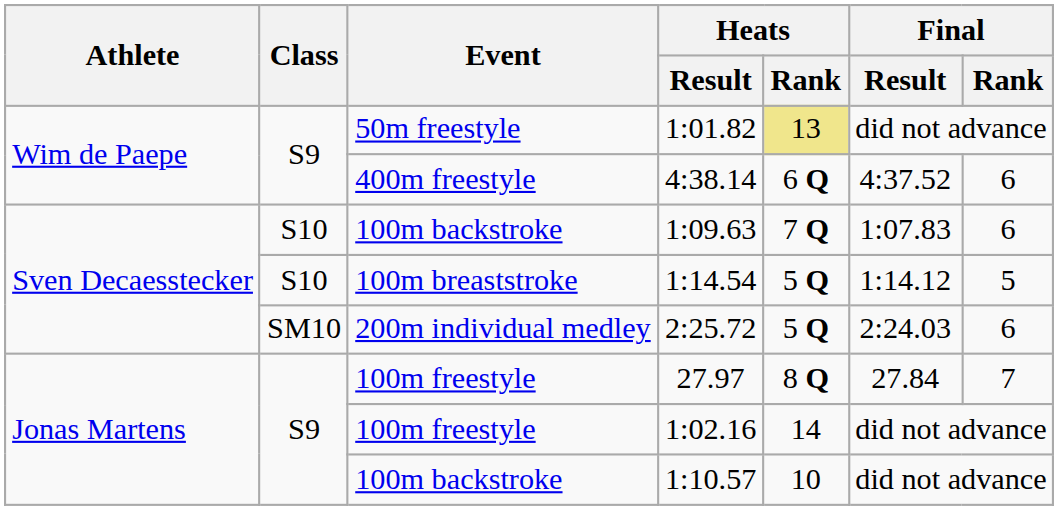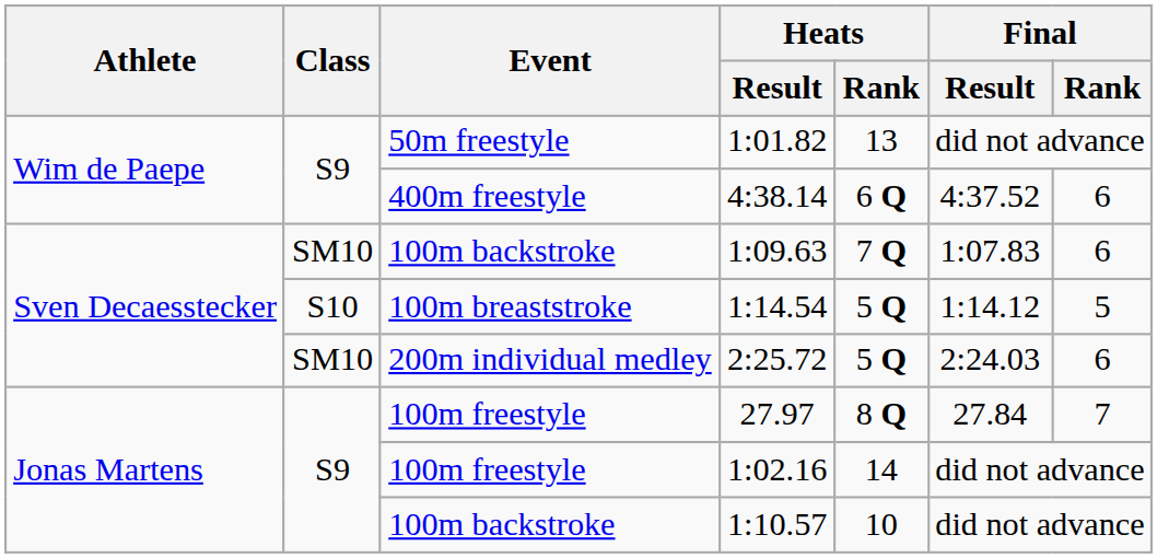 <table class=wikitable style="font-size:90%">
 <tr>
 <th rowspan="2">Athlete</th>
 <th rowspan="2">Class</th>
 <th rowspan="2">Event</th>
 <th colspan="2">Heats</th>
 <th colspan="2">Final</th>
 </tr>
 <tr>
 <th>Result</th>
 <th>Rank</th>
 <th>Result</th>
 <th>Rank</th>
 </tr>
 <tr>
 <td rowspan="2"><a href='#'>Wim de Paepe</a></td>
 <td rowspan="2" style="text-align:center;">S9</td>
 <td><a href='#'>50m freestyle</a></td>
 <td style="text-align:center;">1:01.82</td>
-<td style="background: khaki; text-align:center;">13</td>
+<td style="text-align:center;">13</td>
 <td style="text-align:center;" colspan="2">did not advance</td>
 </tr>
 <tr>
 <td><a href='#'>400m freestyle</a></td>
 <td style="text-align:center;">4:38.14</td>
 <td style="text-align:center;">6 <strong>Q</strong></td>
 <td style="text-align:center;">4:37.52</td>
 <td style="text-align:center;">6</td>
 </tr>
 <tr>
 <td rowspan="3"><a href='#'>Sven Decaesstecker</a></td>
-<td style="text-align:center;">S10</td>
+<td style="text-align:center;">SM10</td>
 <td><a href='#'>100m backstroke</a></td>
 <td style="text-align:center;">1:09.63</td>
 <td style="text-align:center;">7 <strong>Q</strong></td>
 <td style="text-align:center;">1:07.83</td>
 <td style="text-align:center;">6</td>
 </tr>
 <tr>
 <td style="text-align:center;">S10</td>
 <td><a href='#'>100m breaststroke</a></td>
 <td style="text-align:center;">1:14.54</td>
 <td style="text-align:center;">5 <strong>Q</strong></td>
 <td style="text-align:center;">1:14.12</td>
 <td style="text-align:center;">5</td>
 </tr>
 <tr>
 <td style="text-align:center;">SM10</td>
 <td><a href='#'>200m individual medley</a></td>
 <td style="text-align:center;">2:25.72</td>
 <td style="text-align:center;">5 <strong>Q</strong></td>
 <td style="text-align:center;">2:24.03</td>
 <td style="text-align:center;">6</td>
 </tr>
 <tr>
 <td rowspan="3"><a href='#'>Jonas Martens</a></td>
 <td rowspan="3" style="text-align:center;">S9</td>
 <td><a href='#'>100m freestyle</a></td>
 <td style="text-align:center;">27.97</td>
 <td style="text-align:center;">8 <strong>Q</strong></td>
 <td style="text-align:center;">27.84</td>
 <td style="text-align:center;">7</td>
 </tr>
 <tr>
 <td><a href='#'>100m freestyle</a></td>
 <td style="text-align:center;">1:02.16</td>
 <td style="text-align:center;">14</td>
 <td style="text-align:center;" colspan="2">did not advance</td>
 </tr>
 <tr>
 <td><a href='#'>100m backstroke</a></td>
 <td style="text-align:center;">1:10.57</td>
 <td style="text-align:center;">10</td>
 <td style="text-align:center;" colspan="2">did not advance</td>
 </tr>
 </table>
